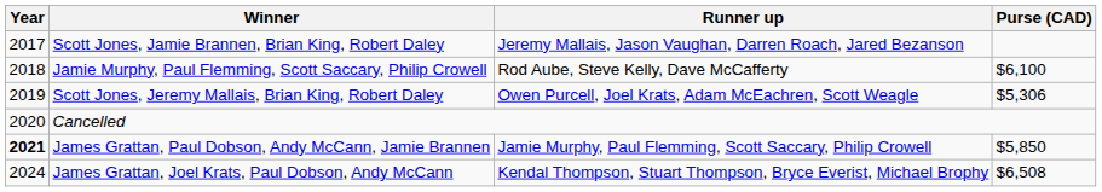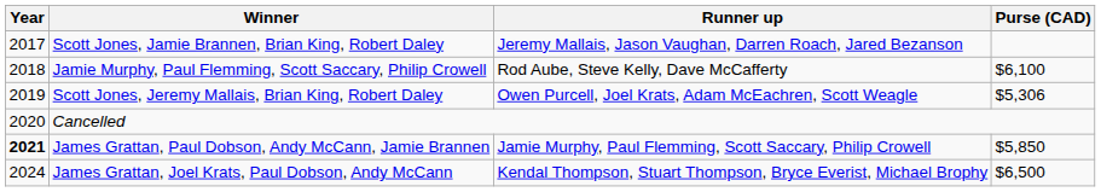 <table class="wikitable">
 <tr>
 <th scope="col">Year</th>
 <th scope="col">Winner</th>
 <th scope="col">Runner up</th>
 <th scope="col">Purse (CAD)</th>
 </tr>
 <tr>
 <td>2017</td>
 <td> <a href='#'>Scott Jones</a>, <a href='#'>Jamie Brannen</a>, <a href='#'>Brian King</a>, <a href='#'>Robert Daley</a></td>
 <td> <a href='#'>Jeremy Mallais</a>, <a href='#'>Jason Vaughan</a>, <a href='#'>Darren Roach</a>, <a href='#'>Jared Bezanson</a></td>
 <td></td>
 </tr>
 <tr>
 <td>2018</td>
 <td> <a href='#'>Jamie Murphy</a>, <a href='#'>Paul Flemming</a>, <a href='#'>Scott Saccary</a>, <a href='#'>Philip Crowell</a></td>
 <td> Rod Aube, Steve Kelly, Dave McCafferty</td>
 <td>$6,100</td>
 </tr>
 <tr>
 <td>2019</td>
 <td> <a href='#'>Scott Jones</a>, <a href='#'>Jeremy Mallais</a>, <a href='#'>Brian King</a>, <a href='#'>Robert Daley</a></td>
 <td> <a href='#'>Owen Purcell</a>, <a href='#'>Joel Krats</a>, <a href='#'>Adam McEachren</a>, <a href='#'>Scott Weagle</a></td>
 <td>$5,306</td>
 </tr>
 <tr>
 <td>2020</td>
 <td colspan="3"><em>Cancelled</em></td>
 </tr>
 <tr>
 <td><strong>2021</strong></td>
 <td> <a href='#'>James Grattan</a>, <a href='#'>Paul Dobson</a>, <a href='#'>Andy McCann</a>, <a href='#'>Jamie Brannen</a></td>
 <td> <a href='#'>Jamie Murphy</a>, <a href='#'>Paul Flemming</a>, <a href='#'>Scott Saccary</a>, <a href='#'>Philip Crowell</a></td>
 <td>$5,850</td>
 </tr>
 <tr>
 <td>2024</td>
 <td> <a href='#'>James Grattan</a>, <a href='#'>Joel Krats</a>, <a href='#'>Paul Dobson</a>, <a href='#'>Andy McCann</a></td>
 <td> <a href='#'>Kendal Thompson</a>, <a href='#'>Stuart Thompson</a>, <a href='#'>Bryce Everist</a>, <a href='#'>Michael Brophy</a></td>
-<td>$6,508</td>
+<td>$6,500</td>
 </tr>
 </table>
